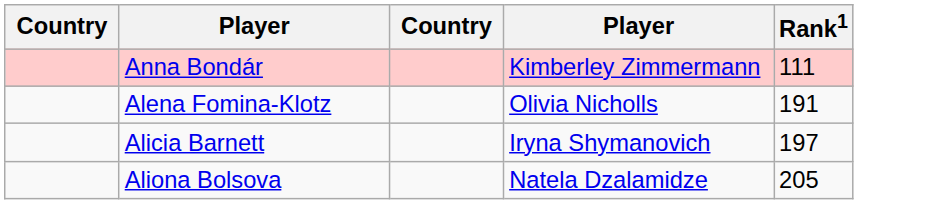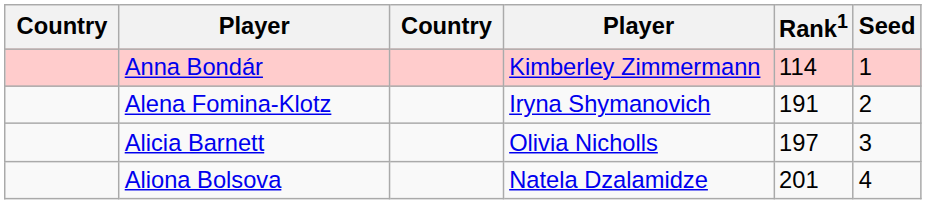 <table class="sortable wikitable">
 <tr>
 <th width="70">Country</th>
 <th width="175">Player</th>
 <th width="70">Country</th>
 <th width="175">Player</th>
 <th>Rank<sup>1</sup></th>
+<th>Seed</th>
 </tr>
 <tr style="background:#fcc;">
 <td></td>
 <td><a href='#'>Anna Bondár</a></td>
 <td></td>
 <td><a href='#'>Kimberley Zimmermann</a></td>
-<td>111</td>
+<td>114</td>
+<td>1</td>
 </tr>
 <tr>
 <td></td>
 <td><a href='#'>Alena Fomina-Klotz</a></td>
 <td></td>
-<td><a href='#'>Olivia Nicholls</a></td>
+<td><a href='#'>Iryna Shymanovich</a></td>
 <td>191</td>
+<td>2</td>
 </tr>
 <tr>
 <td></td>
 <td><a href='#'>Alicia Barnett</a></td>
 <td></td>
-<td><a href='#'>Iryna Shymanovich</a></td>
+<td><a href='#'>Olivia Nicholls</a></td>
 <td>197</td>
+<td>3</td>
 </tr>
 <tr>
 <td></td>
 <td><a href='#'>Aliona Bolsova</a></td>
 <td></td>
 <td><a href='#'>Natela Dzalamidze</a></td>
-<td>205</td>
+<td>201</td>
+<td>4</td>
 </tr>
 </table>
